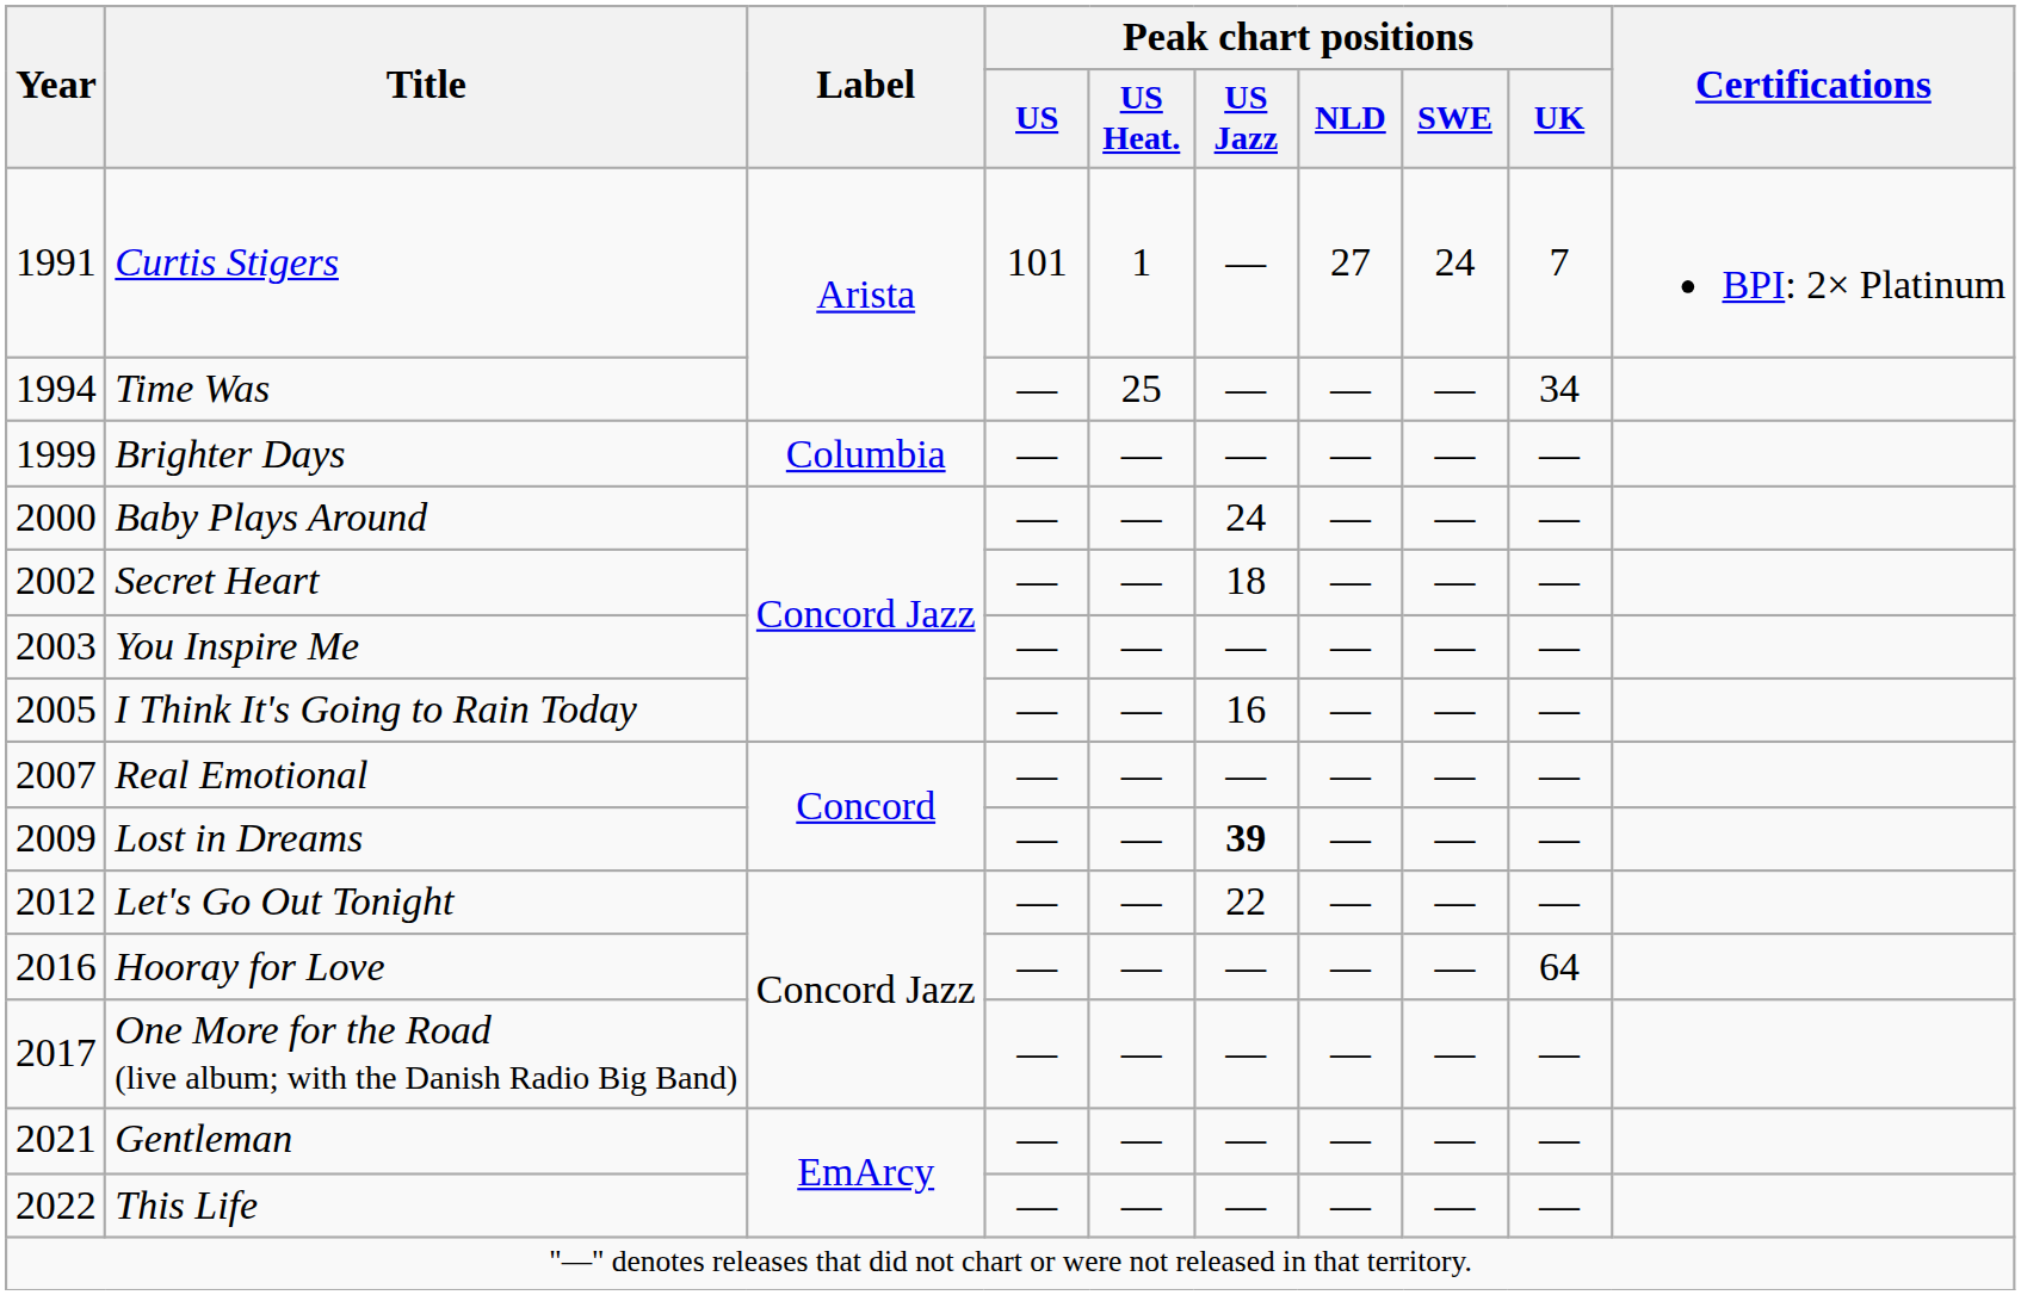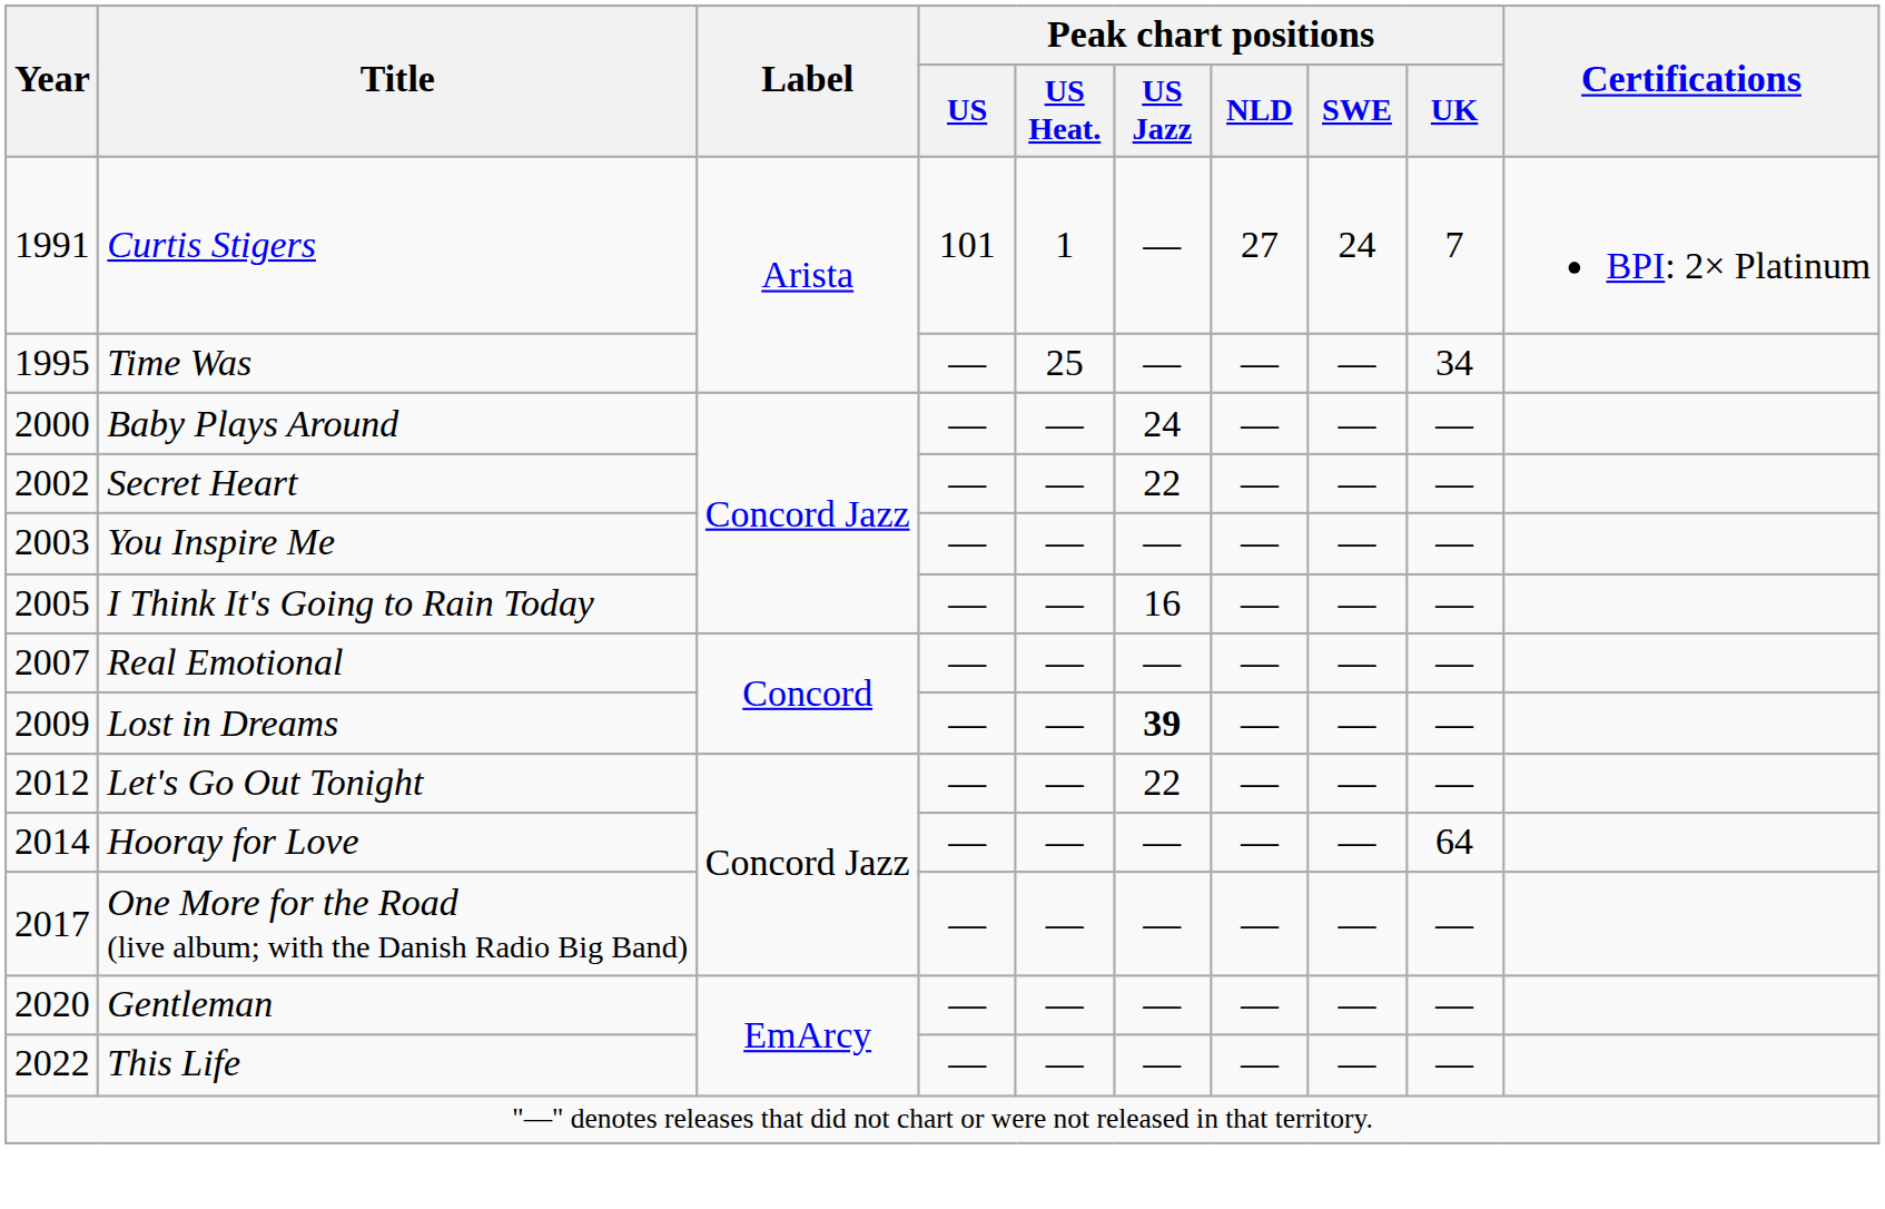 <table class="wikitable" style="text-align:center;">
 <tr>
 <th rowspan="2">Year</th>
 <th rowspan="2">Title</th>
 <th rowspan="2">Label</th>
 <th colspan="6">Peak chart positions</th>
 <th rowspan="2"><a href='#'>Certifications</a></th>
 </tr>
 <tr style="font-size:smaller;">
 <th width="35"><a href='#'>US</a><br></th>
 <th width="35"><a href='#'>US<br>Heat.</a><br></th>
 <th width="35"><a href='#'>US<br>Jazz</a><br></th>
 <th width="35"><a href='#'>NLD</a><br></th>
 <th width="35"><a href='#'>SWE</a><br></th>
 <th width="35"><a href='#'>UK</a><br></th>
 </tr>
 <tr>
 <td>1991</td>
 <td align="left"><em><a href='#'>Curtis Stigers</a></em></td>
 <td rowspan="2"><a href='#'>Arista</a></td>
 <td>101</td>
 <td>1</td>
 <td>—</td>
 <td>27</td>
 <td>24</td>
 <td>7</td>
 <td align=left><br><ul><li><a href='#'>BPI</a>: 2× Platinum</li></ul></td>
 </tr>
 <tr>
-<td>1994</td>
+<td>1995</td>
 <td align="left"><em>Time Was</em></td>
 <td>—</td>
 <td>25</td>
 <td>—</td>
 <td>—</td>
 <td>—</td>
 <td>34</td>
-<td align=left></td>
-</tr>
-<tr>
-<td>1999</td>
-<td align="left"><em>Brighter Days</em></td>
-<td><a href='#'>Columbia</a></td>
-<td>—</td>
-<td>—</td>
-<td>—</td>
-<td>—</td>
-<td>—</td>
-<td>—</td>
 <td align=left></td>
 </tr>
 <tr>
 <td>2000</td>
 <td align="left"><em>Baby Plays Around</em></td>
 <td rowspan="4"><a href='#'>Concord Jazz</a></td>
 <td>—</td>
 <td>—</td>
 <td>24</td>
 <td>—</td>
 <td>—</td>
 <td>—</td>
 <td align=left></td>
 </tr>
 <tr>
 <td>2002</td>
 <td align="left"><em>Secret Heart</em></td>
 <td>—</td>
 <td>—</td>
-<td>18</td>
+<td>22</td>
 <td>—</td>
 <td>—</td>
 <td>—</td>
 <td align=left></td>
 </tr>
 <tr>
 <td>2003</td>
 <td align="left"><em>You Inspire Me</em></td>
 <td>—</td>
 <td>—</td>
 <td>—</td>
 <td>—</td>
 <td>—</td>
 <td>—</td>
 <td align=left></td>
 </tr>
 <tr>
 <td>2005</td>
 <td align="left"><em>I Think It's Going to Rain Today</em></td>
 <td>—</td>
 <td>—</td>
 <td>16</td>
 <td>—</td>
 <td>—</td>
 <td>—</td>
 <td align=left></td>
 </tr>
 <tr>
 <td>2007</td>
 <td align="left"><em>Real Emotional</em></td>
 <td rowspan="2"><a href='#'>Concord</a></td>
 <td>—</td>
 <td>—</td>
 <td>—</td>
 <td>—</td>
 <td>—</td>
 <td>—</td>
 <td align=left></td>
 </tr>
 <tr>
 <td>2009</td>
 <td align="left"><em>Lost in Dreams</em></td>
 <td>—</td>
 <td>—</td>
 <td><strong>39</strong></td>
 <td>—</td>
 <td>—</td>
 <td>—</td>
 <td align=left></td>
 </tr>
 <tr>
 <td>2012</td>
 <td align="left"><em>Let's Go Out Tonight</em></td>
 <td rowspan="3">Concord Jazz</td>
 <td>—</td>
 <td>—</td>
 <td>22</td>
 <td>—</td>
 <td>—</td>
 <td>—</td>
 <td align=left></td>
 </tr>
 <tr>
-<td>2016</td>
+<td>2014</td>
 <td align="left"><em>Hooray for Love</em></td>
 <td>—</td>
 <td>—</td>
 <td>—</td>
 <td>—</td>
 <td>—</td>
 <td>64</td>
 <td align=left></td>
 </tr>
 <tr>
 <td>2017</td>
 <td align="left"><em>One More for the Road</em> <br><small>(live album; with the Danish Radio Big Band)</small></td>
 <td>—</td>
 <td>—</td>
 <td>—</td>
 <td>—</td>
 <td>—</td>
 <td>—</td>
 <td align=left></td>
 </tr>
 <tr>
-<td>2021</td>
+<td>2020</td>
 <td align="left"><em>Gentleman</em></td>
 <td rowspan="2"><a href='#'>EmArcy</a></td>
 <td>—</td>
 <td>—</td>
 <td>—</td>
 <td>—</td>
 <td>—</td>
 <td>—</td>
 <td align=left></td>
 </tr>
 <tr>
 <td>2022</td>
 <td align="left"><em>This Life</em></td>
 <td>—</td>
 <td>—</td>
 <td>—</td>
 <td>—</td>
 <td>—</td>
 <td>—</td>
 <td align=left></td>
 </tr>
 <tr>
 <td colspan="10" style="text-align:center; font-size:9pt;">"—" denotes releases that did not chart or were not released in that territory.</td>
 </tr>
 </table>
